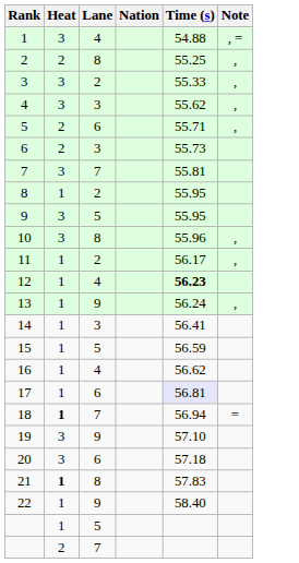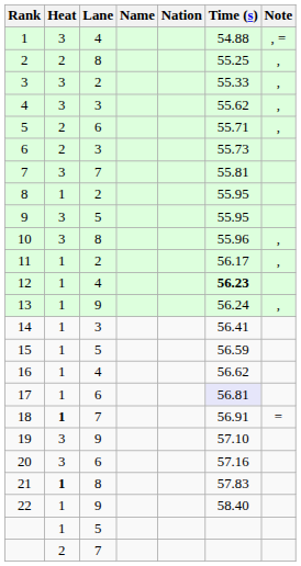 <table class="wikitable sortable" style="text-align:center">
 <tr>
 <th scope="col">Rank</th>
 <th scope="col">Heat</th>
 <th scope="col">Lane</th>
+<th scope="col">Name</th>
 <th scope="col">Nation</th>
 <th scope="col">Time (<a href='#'>s</a>)</th>
 <th scope="col">Note</th>
 </tr>
 <tr bgcolor=ddffdd>
 <td>1</td>
 <td>3</td>
 <td>4</td>
 <td align="left"></td>
+<td align="left"></td>
 <td>54.88</td>
 <td>, =</td>
 </tr>
 <tr bgcolor=ddffdd>
 <td>2</td>
 <td>2</td>
 <td>8</td>
+<td align="left"></td>
 <td align="left"></td>
 <td>55.25</td>
 <td>, </td>
 </tr>
 <tr bgcolor=ddffdd>
 <td>3</td>
 <td>3</td>
 <td>2</td>
 <td align=left></td>
+<td align=left></td>
 <td>55.33</td>
 <td>, </td>
 </tr>
 <tr bgcolor=ddffdd>
 <td>4</td>
 <td>3</td>
 <td>3</td>
+<td align="left"></td>
 <td align="left"></td>
 <td>55.62</td>
 <td>, </td>
 </tr>
 <tr bgcolor=ddffdd>
 <td>5</td>
 <td>2</td>
 <td>6</td>
 <td align="left"></td>
+<td align="left"></td>
 <td>55.71</td>
 <td>, </td>
 </tr>
 <tr bgcolor=ddffdd>
 <td>6</td>
 <td>2</td>
 <td>3</td>
+<td align="left"></td>
 <td align="left"></td>
 <td>55.73</td>
 <td></td>
 </tr>
 <tr bgcolor=ddffdd>
 <td>7</td>
 <td>3</td>
 <td>7</td>
 <td align="left"></td>
+<td align="left"></td>
 <td>55.81</td>
 <td></td>
 </tr>
 <tr bgcolor=ddffdd>
 <td>8</td>
 <td>1</td>
 <td>2</td>
+<td align=left></td>
 <td align=left></td>
 <td>55.95</td>
 <td></td>
 </tr>
 <tr bgcolor=ddffdd>
 <td>9</td>
 <td>3</td>
 <td>5</td>
 <td align="left"></td>
+<td align="left"></td>
 <td>55.95</td>
 <td></td>
 </tr>
 <tr bgcolor=ddffdd>
 <td>10</td>
 <td>3</td>
 <td>8</td>
+<td align="left"></td>
 <td align="left"></td>
 <td>55.96</td>
 <td>, </td>
 </tr>
 <tr bgcolor=ddffdd>
 <td>11</td>
 <td>1</td>
 <td>2</td>
 <td align="left"></td>
+<td align="left"></td>
 <td>56.17</td>
 <td>, </td>
 </tr>
 <tr bgcolor=ddffdd>
 <td>12</td>
 <td>1</td>
 <td>4</td>
+<td align="left"></td>
 <td align="left"></td>
 <td><strong>56.23</strong></td>
 <td></td>
 </tr>
 <tr bgcolor=ddffdd>
 <td>13</td>
 <td>1</td>
 <td>9</td>
 <td align="left"></td>
+<td align="left"></td>
 <td>56.24</td>
 <td>, </td>
 </tr>
 <tr>
 <td>14</td>
 <td>1</td>
 <td>3</td>
+<td align="left"></td>
 <td align="left"></td>
 <td>56.41</td>
 <td></td>
 </tr>
 <tr>
 <td>15</td>
 <td>1</td>
 <td>5</td>
 <td align="left"></td>
+<td align="left"></td>
 <td>56.59</td>
 <td></td>
 </tr>
 <tr>
 <td>16</td>
 <td>1</td>
 <td>4</td>
+<td align="left"></td>
 <td align="left"></td>
 <td>56.62</td>
 <td></td>
 </tr>
 <tr>
 <td>17</td>
 <td>1</td>
 <td>6</td>
 <td align="left"></td>
+<td align="left"></td>
 <td style="background: lavender;">56.81</td>
 <td></td>
 </tr>
 <tr>
 <td>18</td>
 <td><strong>1</strong></td>
 <td>7</td>
 <td align="left"></td>
-<td>56.94</td>
+<td align="left"></td>
+<td>56.91</td>
 <td>=</td>
 </tr>
 <tr>
 <td>19</td>
 <td>3</td>
 <td>9</td>
+<td align="left"></td>
 <td align="left"></td>
 <td>57.10</td>
 <td></td>
 </tr>
 <tr>
 <td>20</td>
 <td>3</td>
 <td>6</td>
 <td align="left"></td>
-<td>57.18</td>
+<td align="left"></td>
+<td>57.16</td>
 <td></td>
 </tr>
 <tr>
 <td>21</td>
 <td><strong>1</strong></td>
 <td>8</td>
+<td align="left"></td>
 <td align="left"></td>
 <td>57.83</td>
 <td></td>
 </tr>
 <tr>
 <td>22</td>
 <td>1</td>
 <td>9</td>
 <td align="left"></td>
+<td align="left"></td>
 <td>58.40</td>
 <td></td>
 </tr>
 <tr>
 <td></td>
 <td>1</td>
 <td>5</td>
+<td align="left"></td>
 <td align="left"></td>
 <td></td>
 <td></td>
 </tr>
 <tr>
 <td></td>
 <td>2</td>
 <td>7</td>
 <td align="left"></td>
+<td align="left"></td>
 <td></td>
 <td></td>
 </tr>
 </table>
